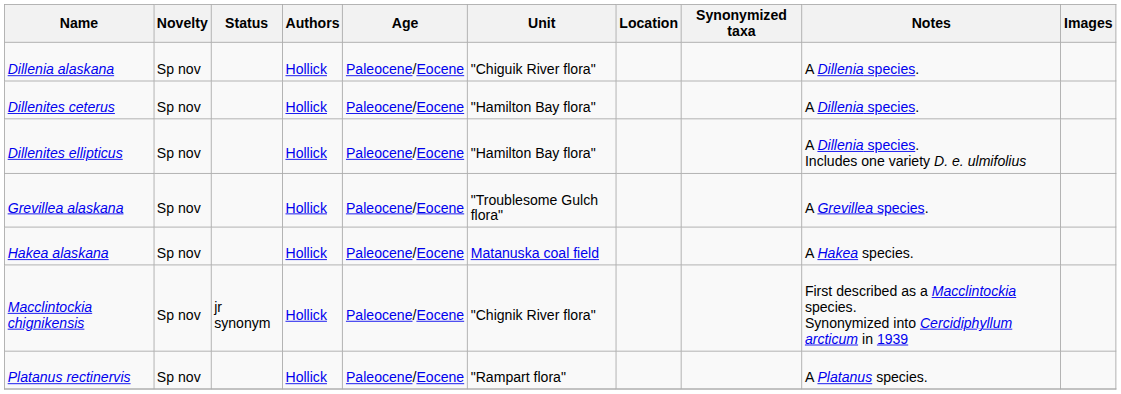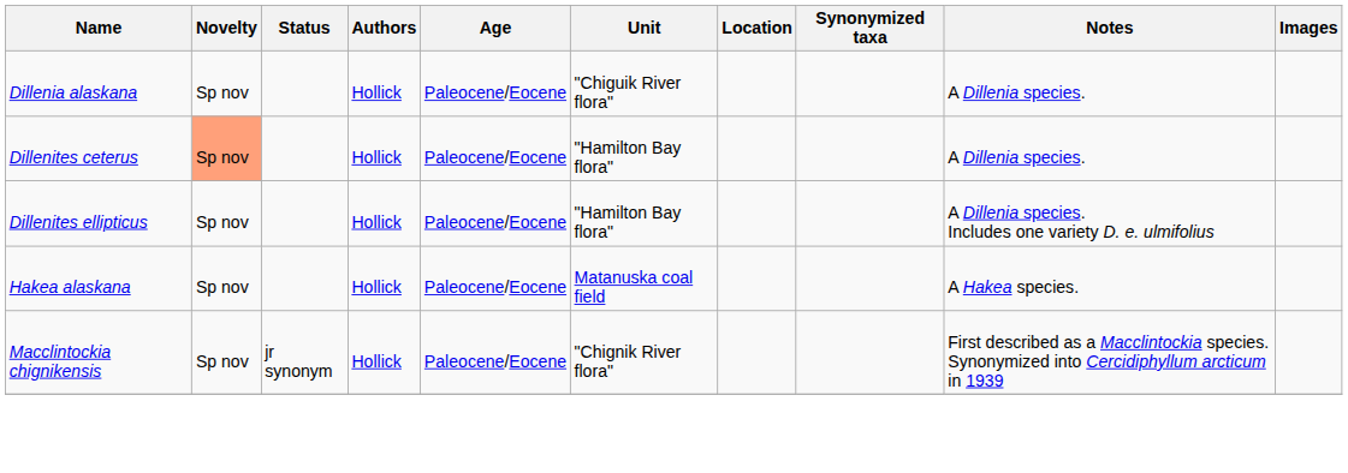 <table class="wikitable sortable" align="center" width="100%">
 <tr>
 <th>Name</th>
 <th>Novelty</th>
 <th>Status</th>
 <th>Authors</th>
 <th>Age</th>
 <th>Unit</th>
 <th>Location</th>
 <th>Synonymized taxa</th>
 <th>Notes</th>
 <th>Images</th>
 </tr>
 <tr>
 <td><br><em><a href='#'>Dillenia alaskana</a></em></td>
 <td><br>Sp nov</td>
 <td></td>
 <td><br><a href='#'>Hollick</a></td>
 <td><br><a href='#'>Paleocene</a>/<a href='#'>Eocene</a></td>
 <td><br>"Chiguik River flora"</td>
 <td><br><br></td>
 <td></td>
 <td><br>A <a href='#'><em>Dillenia</em> species</a>.</td>
 <td></td>
 </tr>
 <tr>
 <td><br><em><a href='#'>Dillenites ceterus</a></em></td>
-<td><br>Sp nov</td>
+<td style="background: lightsalmon;"><br>Sp nov</td>
 <td></td>
 <td><br><a href='#'>Hollick</a></td>
 <td><br><a href='#'>Paleocene</a>/<a href='#'>Eocene</a></td>
 <td><br>"Hamilton Bay flora"</td>
 <td><br><br></td>
 <td></td>
 <td><br>A <a href='#'><em>Dillenia</em> species</a>.</td>
 <td></td>
 </tr>
 <tr>
 <td><br><em><a href='#'>Dillenites ellipticus</a></em></td>
 <td><br>Sp nov</td>
 <td></td>
 <td><br><a href='#'>Hollick</a></td>
 <td><br><a href='#'>Paleocene</a>/<a href='#'>Eocene</a></td>
 <td><br>"Hamilton Bay flora"</td>
 <td><br><br></td>
 <td></td>
 <td><br>A <a href='#'><em>Dillenia</em> species</a>.<br>Includes one variety <em>D. e. ulmifolius</em></td>
-<td></td>
-</tr>
-<tr>
-<td><br><em><a href='#'>Grevillea alaskana</a></em></td>
-<td><br>Sp nov</td>
-<td></td>
-<td><br><a href='#'>Hollick</a></td>
-<td><br><a href='#'>Paleocene</a>/<a href='#'>Eocene</a></td>
-<td><br>"Troublesome Gulch flora"</td>
-<td><br><br></td>
-<td></td>
-<td><br>A <a href='#'><em>Grevillea</em> species</a>.</td>
 <td></td>
 </tr>
 <tr>
 <td><br><em><a href='#'>Hakea alaskana</a></em></td>
 <td><br>Sp nov</td>
 <td></td>
 <td><br><a href='#'>Hollick</a></td>
 <td><br><a href='#'>Paleocene</a>/<a href='#'>Eocene</a></td>
 <td><br><a href='#'>Matanuska coal field</a></td>
 <td><br><br></td>
 <td></td>
 <td><br>A <em><a href='#'>Hakea</a></em> species.</td>
 <td></td>
 </tr>
 <tr>
 <td><br><em><a href='#'>Macclintockia chignikensis</a></em></td>
 <td><br>Sp nov</td>
 <td><br>jr synonym</td>
 <td><br><a href='#'>Hollick</a></td>
 <td><br><a href='#'>Paleocene</a>/<a href='#'>Eocene</a></td>
 <td><br>"Chignik River flora"</td>
 <td><br><br></td>
 <td></td>
 <td><br>First described as a <em><a href='#'>Macclintockia</a></em> species.<br> Synonymized into <em><a href='#'>Cercidiphyllum arcticum</a></em> in <a href='#'>1939</a></td>
 <td></td>
 </tr>
 <tr>
-<td><br><em><a href='#'>Platanus rectinervis</a></em></td>
-<td><br>Sp nov</td>
-<td></td>
-<td><br><a href='#'>Hollick</a></td>
-<td><br><a href='#'>Paleocene</a>/<a href='#'>Eocene</a></td>
-<td><br>"Rampart flora"</td>
-<td><br><br></td>
-<td></td>
-<td><br>A <em><a href='#'>Platanus</a></em> species.</td>
-<td></td>
-</tr>
-<tr>
 </tr>
 </table>
